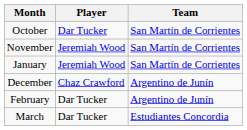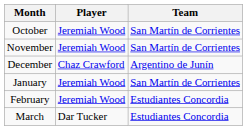 <table class="wikitable sortable" style="text-align: center;">
 <tr>
 <th>Month</th>
 <th>Player</th>
 <th>Team</th>
 </tr>
 <tr>
 <td>October</td>
-<td style="text-align:left;"> <a href='#'>Dar Tucker</a></td>
+<td style="text-align:left;"> <a href='#'>Jeremiah Wood</a></td>
 <td style="text-align:left;"><a href='#'>San Martín de Corrientes</a></td>
 </tr>
 <tr>
 <td>November</td>
-<td style="text-align:left;"> <a href='#'>Jeremiah Wood</a></td>
-<td style="text-align:left;"><a href='#'>San Martín de Corrientes</a></td>
-</tr>
-<tr>
-<td>January</td>
 <td style="text-align:left;"> <a href='#'>Jeremiah Wood</a></td>
 <td style="text-align:left;"><a href='#'>San Martín de Corrientes</a></td>
 </tr>
 <tr>
 <td>December</td>
 <td style="text-align:left;"> <a href='#'>Chaz Crawford</a></td>
 <td style="text-align:left;"><a href='#'>Argentino de Junín</a></td>
 </tr>
 <tr>
+<td>January</td>
+<td style="text-align:left;"> <a href='#'>Jeremiah Wood</a></td>
+<td style="text-align:left;"><a href='#'>San Martín de Corrientes</a></td>
+</tr>
+<tr>
 <td>February</td>
-<td style="text-align:left;"> Dar Tucker</td>
-<td style="text-align:left;"><a href='#'>Argentino de Junín</a></td>
+<td style="text-align:left;"> <a href='#'>Jeremiah Wood</a></td>
+<td style="text-align:left;"><a href='#'>Estudiantes Concordia</a></td>
 </tr>
 <tr>
 <td>March</td>
 <td style="text-align:left;"> Dar Tucker</td>
 <td style="text-align:left;"><a href='#'>Estudiantes Concordia</a></td>
 </tr>
 </table>
